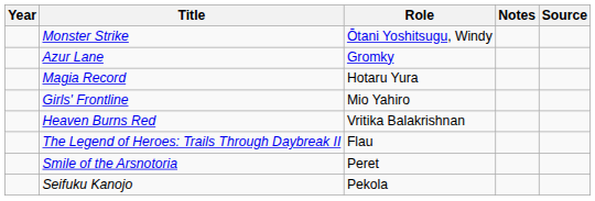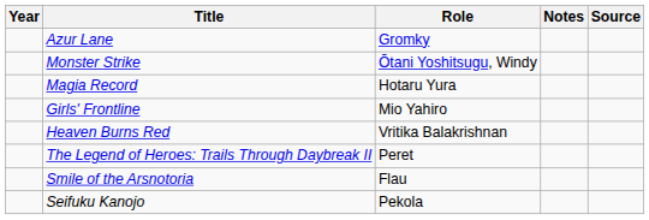 <table class="wikitable sortable plainrowheaders">
 <tr>
 <th>Year</th>
 <th>Title</th>
 <th>Role</th>
 <th class="unsortable">Notes</th>
 <th class="unsortable">Source</th>
 </tr>
 <tr>
 <td></td>
-<td><em><a href='#'>Monster Strike</a></em></td>
-<td><a href='#'>Ōtani Yoshitsugu</a>, Windy</td>
+<td><em><a href='#'>Azur Lane</a></em></td>
+<td><a href='#'>Gromky</a></td>
 <td></td>
 <td></td>
 </tr>
 <tr>
 <td></td>
-<td><em><a href='#'>Azur Lane</a></em></td>
-<td><a href='#'>Gromky</a></td>
+<td><em><a href='#'>Monster Strike</a></em></td>
+<td><a href='#'>Ōtani Yoshitsugu</a>, Windy</td>
 <td></td>
 <td></td>
 </tr>
 <tr>
 <td></td>
 <td><em><a href='#'>Magia Record</a></em></td>
 <td>Hotaru Yura</td>
 <td></td>
 <td></td>
 </tr>
 <tr>
 <td></td>
 <td><em><a href='#'>Girls' Frontline</a></em></td>
 <td>Mio Yahiro</td>
 <td></td>
 <td></td>
 </tr>
 <tr>
 <td></td>
 <td><em><a href='#'>Heaven Burns Red</a></em></td>
 <td>Vritika Balakrishnan</td>
 <td></td>
 <td></td>
 </tr>
 <tr>
 <td></td>
 <td><em><a href='#'>The Legend of Heroes: Trails Through Daybreak II</a></em></td>
-<td>Flau</td>
+<td>Peret</td>
 <td></td>
 <td></td>
 </tr>
 <tr>
 <td></td>
 <td><em><a href='#'>Smile of the Arsnotoria</a></em></td>
-<td>Peret</td>
+<td>Flau</td>
 <td></td>
 <td></td>
 </tr>
 <tr>
 <td></td>
 <td><em> Seifuku Kanojo</em></td>
 <td>Pekola</td>
 <td></td>
 <td></td>
 </tr>
 </table>
